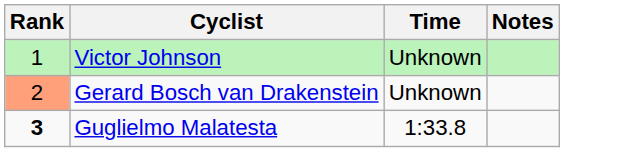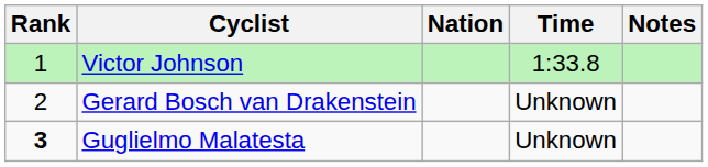 <table class="wikitable sortable" style="text-align:center">
 <tr>
 <th>Rank</th>
 <th>Cyclist</th>
+<th>Nation</th>
 <th>Time</th>
 <th>Notes</th>
 </tr>
 <tr bgcolor=bbf3bb>
 <td>1</td>
 <td align=left><a href='#'>Victor Johnson</a></td>
-<td>Unknown</td>
+<td align=left></td>
+<td>1:33.8</td>
 <td></td>
 </tr>
 <tr>
-<td style="background: lightsalmon;">2</td>
+<td>2</td>
 <td align=left><a href='#'>Gerard Bosch van Drakenstein</a></td>
+<td align=left></td>
 <td>Unknown</td>
 <td></td>
 </tr>
 <tr>
 <td><strong>3</strong></td>
 <td align=left><a href='#'>Guglielmo Malatesta</a></td>
-<td>1:33.8</td>
+<td align=left></td>
+<td>Unknown</td>
 <td></td>
 </tr>
 </table>
